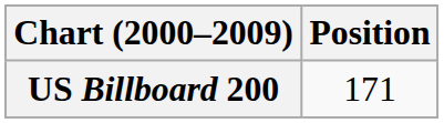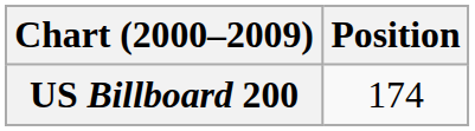 <table class="wikitable plainrowheaders">
 <tr>
 <th>Chart (2000–2009)</th>
 <th>Position</th>
 </tr>
 <tr>
 <th scope="row">US <em>Billboard</em> 200</th>
-<td style="text-align:center;">171</td>
+<td style="text-align:center;">174</td>
 </tr>
 </table>
